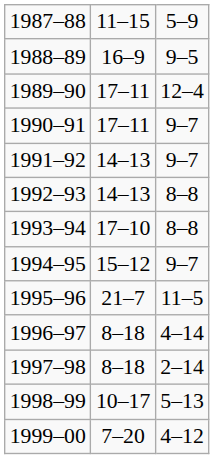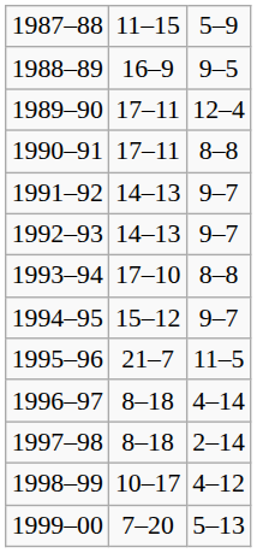 <table class="wikitable" style="text-align:center;">
 <tr>
 <td>1987–88</td>
 <td>11–15</td>
 <td>5–9</td>
 </tr>
 <tr>
 <td>1988–89</td>
 <td>16–9</td>
 <td>9–5</td>
 </tr>
 <tr>
 <td>1989–90</td>
 <td>17–11</td>
 <td>12–4</td>
 </tr>
 <tr>
 <td>1990–91</td>
 <td>17–11</td>
-<td>9–7</td>
+<td>8–8</td>
 </tr>
 <tr>
 <td>1991–92</td>
 <td>14–13</td>
 <td>9–7</td>
 </tr>
 <tr>
 <td>1992–93</td>
 <td>14–13</td>
-<td>8–8</td>
+<td>9–7</td>
 </tr>
 <tr>
 <td>1993–94</td>
 <td>17–10</td>
 <td>8–8</td>
 </tr>
 <tr>
 <td>1994–95</td>
 <td>15–12</td>
 <td>9–7</td>
 </tr>
 <tr>
 <td>1995–96</td>
 <td>21–7</td>
 <td>11–5</td>
 </tr>
 <tr>
 <td>1996–97</td>
 <td>8–18</td>
 <td>4–14</td>
 </tr>
 <tr>
 <td>1997–98</td>
 <td>8–18</td>
 <td>2–14</td>
 </tr>
 <tr>
 <td>1998–99</td>
 <td>10–17</td>
-<td>5–13</td>
+<td>4–12</td>
 </tr>
 <tr>
 <td>1999–00</td>
 <td>7–20</td>
-<td>4–12</td>
+<td>5–13</td>
 </tr>
 </table>
